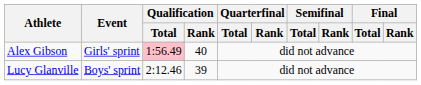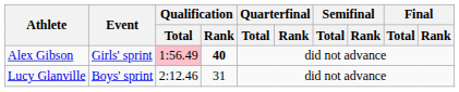 <table class="wikitable">
 <tr>
 <th rowspan="2">Athlete</th>
 <th rowspan="2">Event</th>
 <th colspan="2">Qualification</th>
 <th colspan="2">Quarterfinal</th>
 <th colspan="2">Semifinal</th>
 <th colspan="2">Final</th>
 </tr>
 <tr>
 <th>Total</th>
 <th>Rank</th>
 <th>Total</th>
 <th>Rank</th>
 <th>Total</th>
 <th>Rank</th>
 <th>Total</th>
 <th>Rank</th>
 </tr>
 <tr>
 <td><a href='#'>Alex Gibson</a></td>
 <td><a href='#'>Girls' sprint</a></td>
 <td align="center" style="background: pink;">1:56.49</td>
-<td align="center">40</td>
+<td align="center"><strong>40</strong></td>
 <td align="center" colspan=6>did not advance</td>
 </tr>
 <tr>
 <td><a href='#'>Lucy Glanville</a></td>
 <td><a href='#'>Boys' sprint</a></td>
 <td align="center">2:12.46</td>
-<td align="center">39</td>
+<td align="center">31</td>
 <td align="center" colspan=6>did not advance</td>
 </tr>
 </table>
